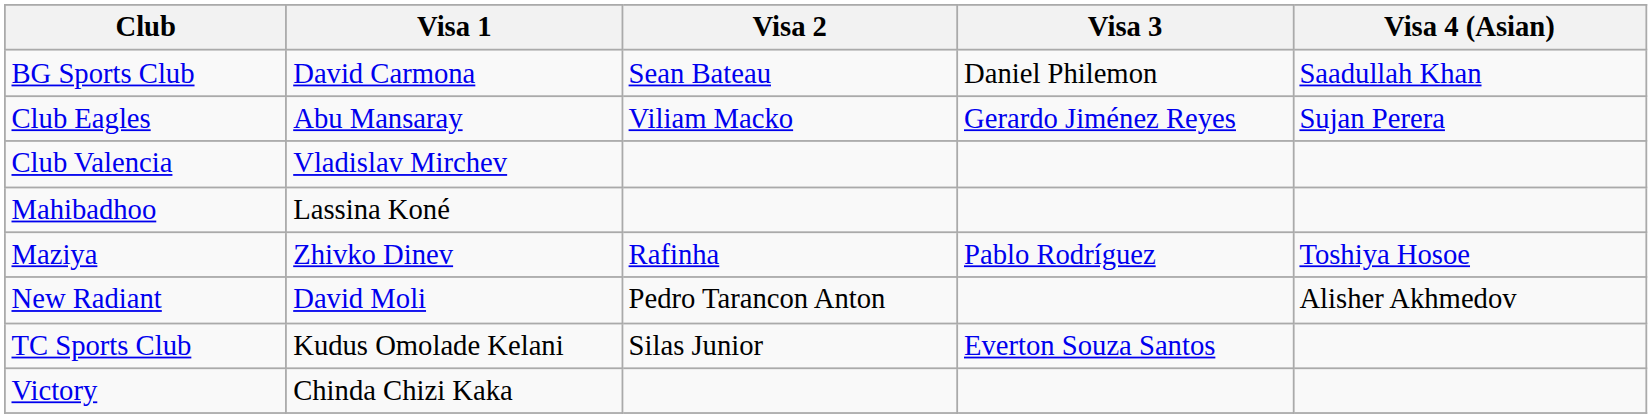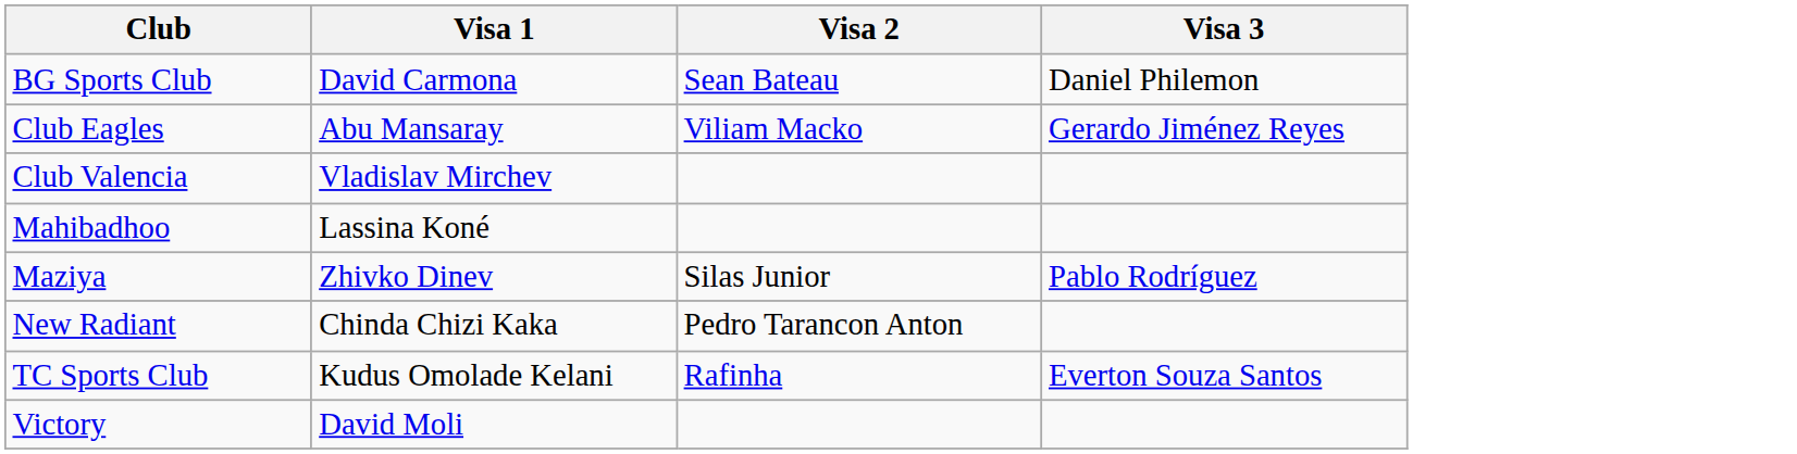 <table class="wikitable">
 <tr>
 <th style="width:150px;">Club</th>
 <th style="width:180px;">Visa 1</th>
 <th style="width:180px;">Visa 2</th>
 <th style="width:180px;">Visa 3</th>
-<th style="width:190px;">Visa 4 (Asian)</th>
 </tr>
 <tr style="vertical-align:top;">
 <td><a href='#'>BG Sports Club</a></td>
 <td> <a href='#'>David Carmona</a></td>
 <td> <a href='#'>Sean Bateau</a></td>
 <td> Daniel Philemon</td>
-<td> <a href='#'>Saadullah Khan</a></td>
 </tr>
 <tr style="vertical-align:top;">
 <td><a href='#'>Club Eagles</a></td>
 <td> <a href='#'>Abu Mansaray</a></td>
 <td> <a href='#'>Viliam Macko</a></td>
 <td> <a href='#'>Gerardo Jiménez Reyes</a></td>
-<td> <a href='#'>Sujan Perera</a></td>
 </tr>
 <tr style="vertical-align:top;">
 <td><a href='#'>Club Valencia</a></td>
 <td> <a href='#'>Vladislav Mirchev</a></td>
-<td></td>
 <td></td>
 <td></td>
 </tr>
 <tr style="vertical-align:top;">
 <td><a href='#'>Mahibadhoo</a></td>
 <td> Lassina Koné</td>
 <td></td>
 <td></td>
-<td></td>
 </tr>
 <tr style="vertical-align:top;">
 <td><a href='#'>Maziya</a></td>
 <td> <a href='#'>Zhivko Dinev</a></td>
-<td> <a href='#'>Rafinha</a></td>
+<td> Silas Junior</td>
 <td> <a href='#'>Pablo Rodríguez</a></td>
-<td> <a href='#'>Toshiya Hosoe</a></td>
 </tr>
 <tr style="vertical-align:top;">
 <td><a href='#'>New Radiant</a></td>
-<td> <a href='#'>David Moli</a></td>
+<td> Chinda Chizi Kaka</td>
 <td> Pedro Tarancon Anton</td>
 <td></td>
-<td> Alisher Akhmedov</td>
 </tr>
 <tr style="vertical-align:top;">
 <td><a href='#'>TC Sports Club</a></td>
 <td> Kudus Omolade Kelani</td>
-<td> Silas Junior</td>
+<td> <a href='#'>Rafinha</a></td>
 <td> <a href='#'>Everton Souza Santos</a></td>
-<td></td>
 </tr>
 <tr style="vertical-align:top;">
 <td><a href='#'>Victory</a></td>
-<td> Chinda Chizi Kaka</td>
-<td></td>
+<td> <a href='#'>David Moli</a></td>
 <td></td>
 <td></td>
 </tr>
 </table>
